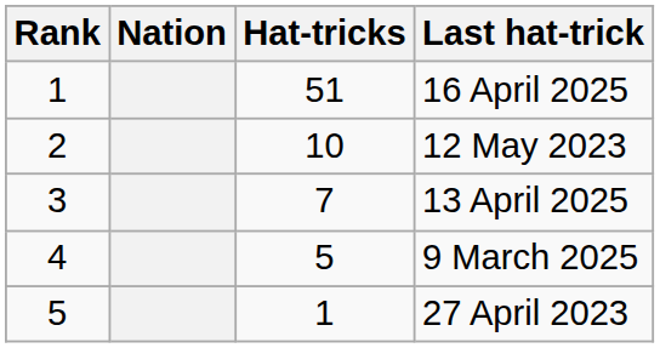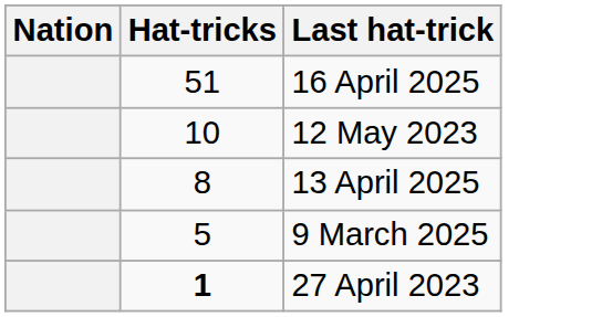 <table class="wikitable sortable">
 <tr>
-<th scope="col">Rank</th>
 <th scope="col">Nation</th>
 <th scope="col">Hat-tricks</th>
 <th scope="col">Last hat-trick</th>
 </tr>
 <tr>
-<td style="text-align:center">1</td>
 <th scope="row" style="text-align:left"></th>
 <td style="text-align:center">51</td>
 <td>16 April 2025</td>
 </tr>
 <tr>
-<td style="text-align:center">2</td>
 <th scope="row" style="text-align:left"></th>
 <td style="text-align:center">10</td>
 <td>12 May 2023</td>
 </tr>
 <tr>
-<td style="text-align:center">3</td>
 <th scope="row" style="text-align:left"></th>
-<td style="text-align:center">7</td>
+<td style="text-align:center">8</td>
 <td>13 April 2025</td>
 </tr>
 <tr>
-<td style="text-align:center">4</td>
 <th scope="row" style="text-align:left"></th>
 <td style="text-align:center">5</td>
 <td>9 March 2025</td>
 </tr>
 <tr>
-<td style="text-align:center">5</td>
 <th scope="row" style="text-align:left"></th>
-<td style="text-align:center">1</td>
+<td style="text-align:center"><strong>1</strong></td>
 <td>27 April 2023</td>
 </tr>
 </table>
